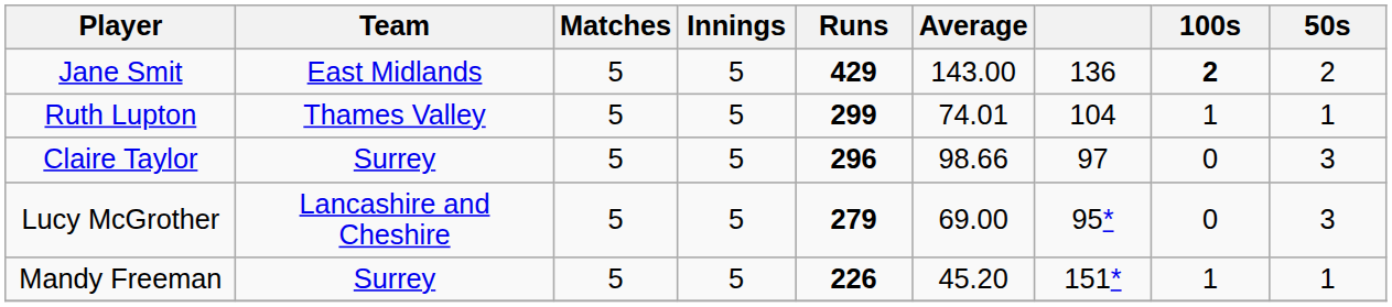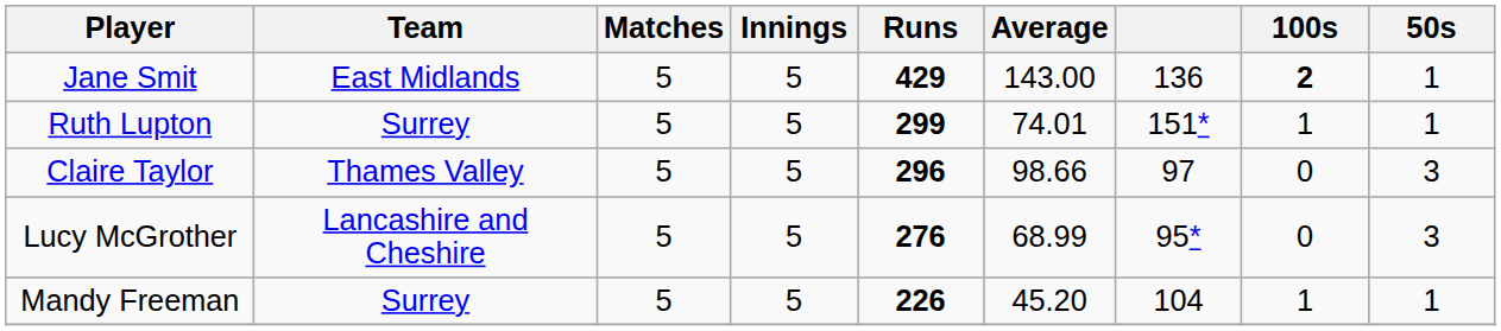 <table class="wikitable" style="text-align:center;">
 <tr>
 <th width=125>Player</th>
 <th width=175>Team</th>
 <th width=60>Matches</th>
 <th width=60>Innings</th>
 <th width=60>Runs</th>
 <th width=60>Average</th>
 <th width=60></th>
 <th width=60>100s</th>
 <th width=60>50s</th>
 </tr>
 <tr>
 <td><a href='#'>Jane Smit</a></td>
 <td><a href='#'>East Midlands</a></td>
 <td>5</td>
 <td>5</td>
 <td><strong>429</strong></td>
 <td>143.00</td>
 <td>136</td>
 <td><strong>2</strong></td>
-<td>2</td>
+<td>1</td>
 </tr>
 <tr>
 <td><a href='#'>Ruth Lupton</a></td>
-<td><a href='#'>Thames Valley</a></td>
+<td><a href='#'>Surrey</a></td>
 <td>5</td>
 <td>5</td>
 <td><strong>299</strong></td>
 <td>74.01</td>
-<td>104</td>
+<td>151<a href='#'>*</a></td>
 <td>1</td>
 <td>1</td>
 </tr>
 <tr>
 <td><a href='#'>Claire Taylor</a></td>
-<td><a href='#'>Surrey</a></td>
+<td><a href='#'>Thames Valley</a></td>
 <td>5</td>
 <td>5</td>
 <td><strong>296</strong></td>
 <td>98.66</td>
 <td>97</td>
 <td>0</td>
 <td>3</td>
 </tr>
 <tr>
 <td>Lucy McGrother</td>
 <td><a href='#'>Lancashire and Cheshire</a></td>
 <td>5</td>
 <td>5</td>
-<td><strong>279</strong></td>
-<td>69.00</td>
+<td><strong>276</strong></td>
+<td>68.99</td>
 <td>95<a href='#'>*</a></td>
 <td>0</td>
 <td>3</td>
 </tr>
 <tr>
 <td>Mandy Freeman</td>
 <td><a href='#'>Surrey</a></td>
 <td>5</td>
 <td>5</td>
 <td><strong>226</strong></td>
 <td>45.20</td>
-<td>151<a href='#'>*</a></td>
+<td>104</td>
 <td>1</td>
 <td>1</td>
 </tr>
 <tr>
 </tr>
 </table>
